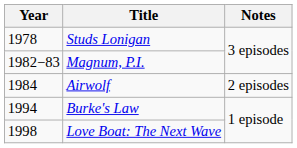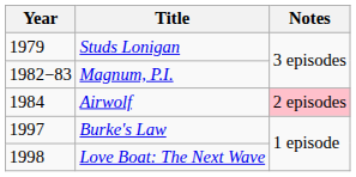 <table class="wikitable">
 <tr>
 <th>Year</th>
 <th>Title</th>
 <th>Notes</th>
 </tr>
 <tr>
-<td>1978</td>
+<td>1979</td>
 <td><em><a href='#'>Studs Lonigan</a></em></td>
 <td rowspan=2>3 episodes</td>
 </tr>
 <tr>
 <td>1982−83</td>
 <td><em><a href='#'>Magnum, P.I.</a></em></td>
 </tr>
 <tr>
 <td>1984</td>
 <td><em><a href='#'>Airwolf</a></em></td>
-<td>2 episodes</td>
+<td style="background: pink;">2 episodes</td>
 </tr>
 <tr>
-<td>1994</td>
+<td>1997</td>
 <td><em><a href='#'>Burke's Law</a></em></td>
 <td rowspan=2>1 episode</td>
 </tr>
 <tr>
 <td>1998</td>
 <td><em><a href='#'>Love Boat: The Next Wave</a></em></td>
 </tr>
 </table>
